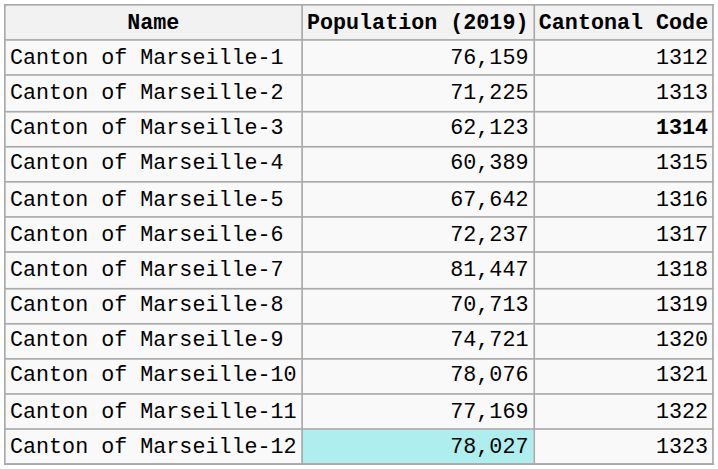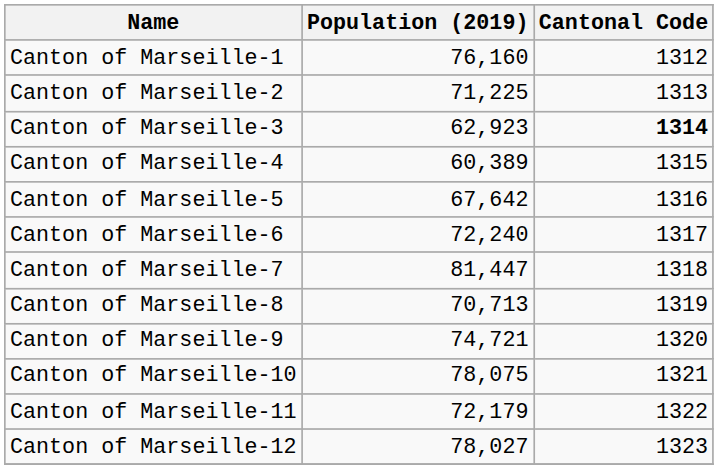 <table class="wikitable">
 <tr>
 <th>Name</th>
 <th>Population (2019)</th>
 <th>Cantonal Code</th>
 </tr>
 <tr>
 <td>Canton of Marseille-1</td>
-<td align="right">76,159</td>
+<td align="right">76,160</td>
 <td align="right">1312</td>
 </tr>
 <tr>
 <td>Canton of Marseille-2</td>
 <td align="right">71,225</td>
 <td align="right">1313</td>
 </tr>
 <tr>
 <td>Canton of Marseille-3</td>
-<td align="right">62,123</td>
+<td align="right">62,923</td>
 <td align="right"><strong>1314</strong></td>
 </tr>
 <tr>
 <td>Canton of Marseille-4</td>
 <td align="right">60,389</td>
 <td align="right">1315</td>
 </tr>
 <tr>
 <td>Canton of Marseille-5</td>
 <td align="right">67,642</td>
 <td align="right">1316</td>
 </tr>
 <tr>
 <td>Canton of Marseille-6</td>
-<td align="right">72,237</td>
+<td align="right">72,240</td>
 <td align="right">1317</td>
 </tr>
 <tr>
 <td>Canton of Marseille-7</td>
 <td align="right">81,447</td>
 <td align="right">1318</td>
 </tr>
 <tr>
 <td>Canton of Marseille-8</td>
 <td align="right">70,713</td>
 <td align="right">1319</td>
 </tr>
 <tr>
 <td>Canton of Marseille-9</td>
 <td align="right">74,721</td>
 <td align="right">1320</td>
 </tr>
 <tr>
 <td>Canton of Marseille-10</td>
-<td align="right">78,076</td>
+<td align="right">78,075</td>
 <td align="right">1321</td>
 </tr>
 <tr>
 <td>Canton of Marseille-11</td>
-<td align="right">77,169</td>
+<td align="right">72,179</td>
 <td align="right">1322</td>
 </tr>
 <tr>
 <td>Canton of Marseille-12</td>
-<td align="right" style="background: paleturquoise;">78,027</td>
+<td align="right">78,027</td>
 <td align="right">1323</td>
 </tr>
 <tr>
 </tr>
 </table>
